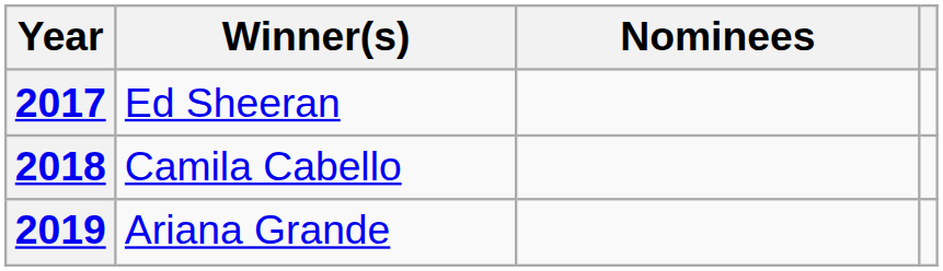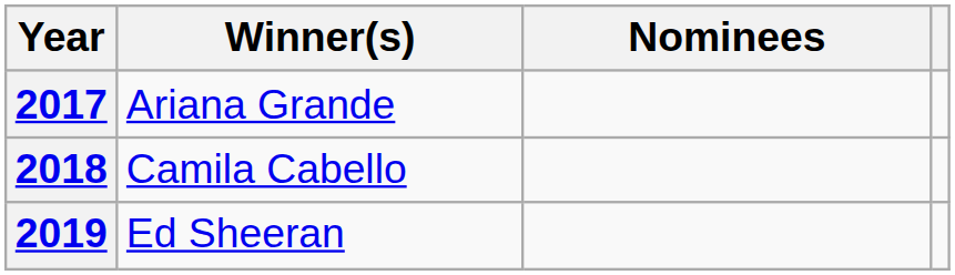 <table class="wikitable sortable">
 <tr>
 <th scope="col">Year</th>
 <th scope="col" style="width:150px;">Winner(s)</th>
 <th scope="col" style="width:150px;">Nominees</th>
 <th scope="col" class="unsortable"></th>
 </tr>
 <tr>
 <th scope="row"><a href='#'>2017</a></th>
-<td><a href='#'>Ed Sheeran</a></td>
+<td><a href='#'>Ariana Grande</a></td>
 <td></td>
 <td align="center"></td>
 </tr>
 <tr>
 <th scope="row"><a href='#'>2018</a></th>
 <td><a href='#'>Camila Cabello</a></td>
 <td></td>
 <td align="center"></td>
 </tr>
 <tr>
 <th scope="row"><a href='#'>2019</a></th>
-<td><a href='#'>Ariana Grande</a></td>
+<td><a href='#'>Ed Sheeran</a></td>
 <td></td>
 <td align="center"></td>
 </tr>
 </table>
